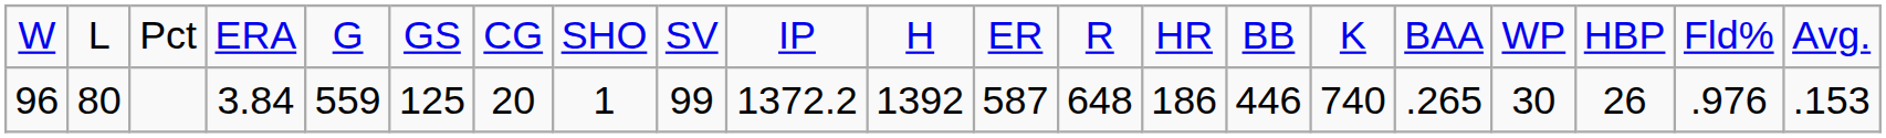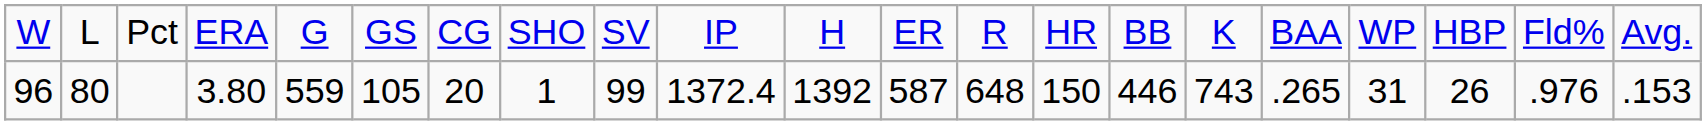 <table class=wikitable style="text-align:center">
 <tr>
 <td><a href='#'>W</a></td>
 <td>L</td>
 <td>Pct</td>
 <td><a href='#'>ERA</a></td>
 <td><a href='#'>G</a></td>
 <td><a href='#'>GS</a></td>
 <td><a href='#'>CG</a></td>
 <td><a href='#'>SHO</a></td>
 <td><a href='#'>SV</a></td>
 <td><a href='#'>IP</a></td>
 <td><a href='#'>H</a></td>
 <td><a href='#'>ER</a></td>
 <td><a href='#'>R</a></td>
 <td><a href='#'>HR</a></td>
 <td><a href='#'>BB</a></td>
 <td><a href='#'>K</a></td>
 <td><a href='#'>BAA</a></td>
 <td><a href='#'>WP</a></td>
 <td><a href='#'>HBP</a></td>
 <td><a href='#'>Fld%</a></td>
 <td><a href='#'>Avg.</a></td>
 </tr>
 <tr>
 <td>96</td>
 <td>80</td>
 <td></td>
-<td>3.84</td>
+<td>3.80</td>
 <td>559</td>
-<td>125</td>
+<td>105</td>
 <td>20</td>
 <td>1</td>
 <td>99</td>
-<td>1372.2</td>
+<td>1372.4</td>
 <td>1392</td>
 <td>587</td>
 <td>648</td>
-<td>186</td>
+<td>150</td>
 <td>446</td>
-<td>740</td>
+<td>743</td>
 <td>.265</td>
-<td>30</td>
+<td>31</td>
 <td>26</td>
 <td>.976</td>
 <td>.153</td>
 </tr>
 </table>
